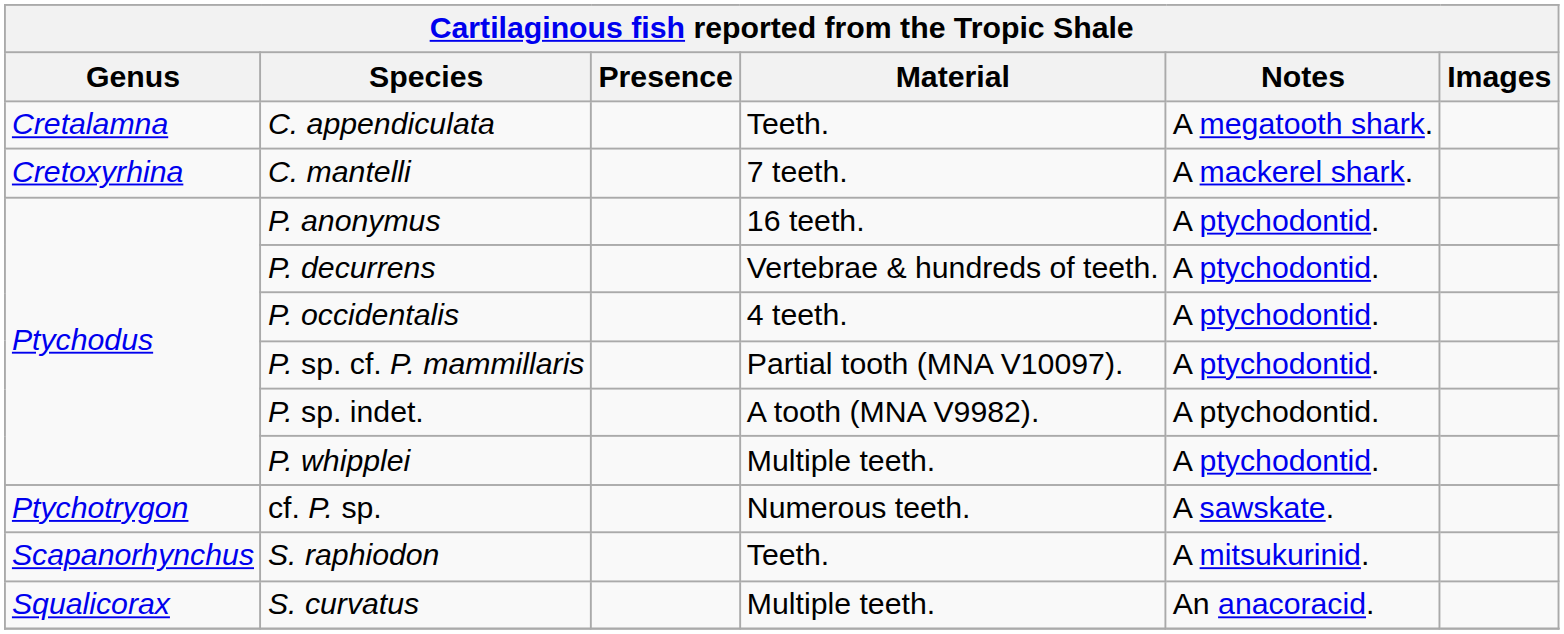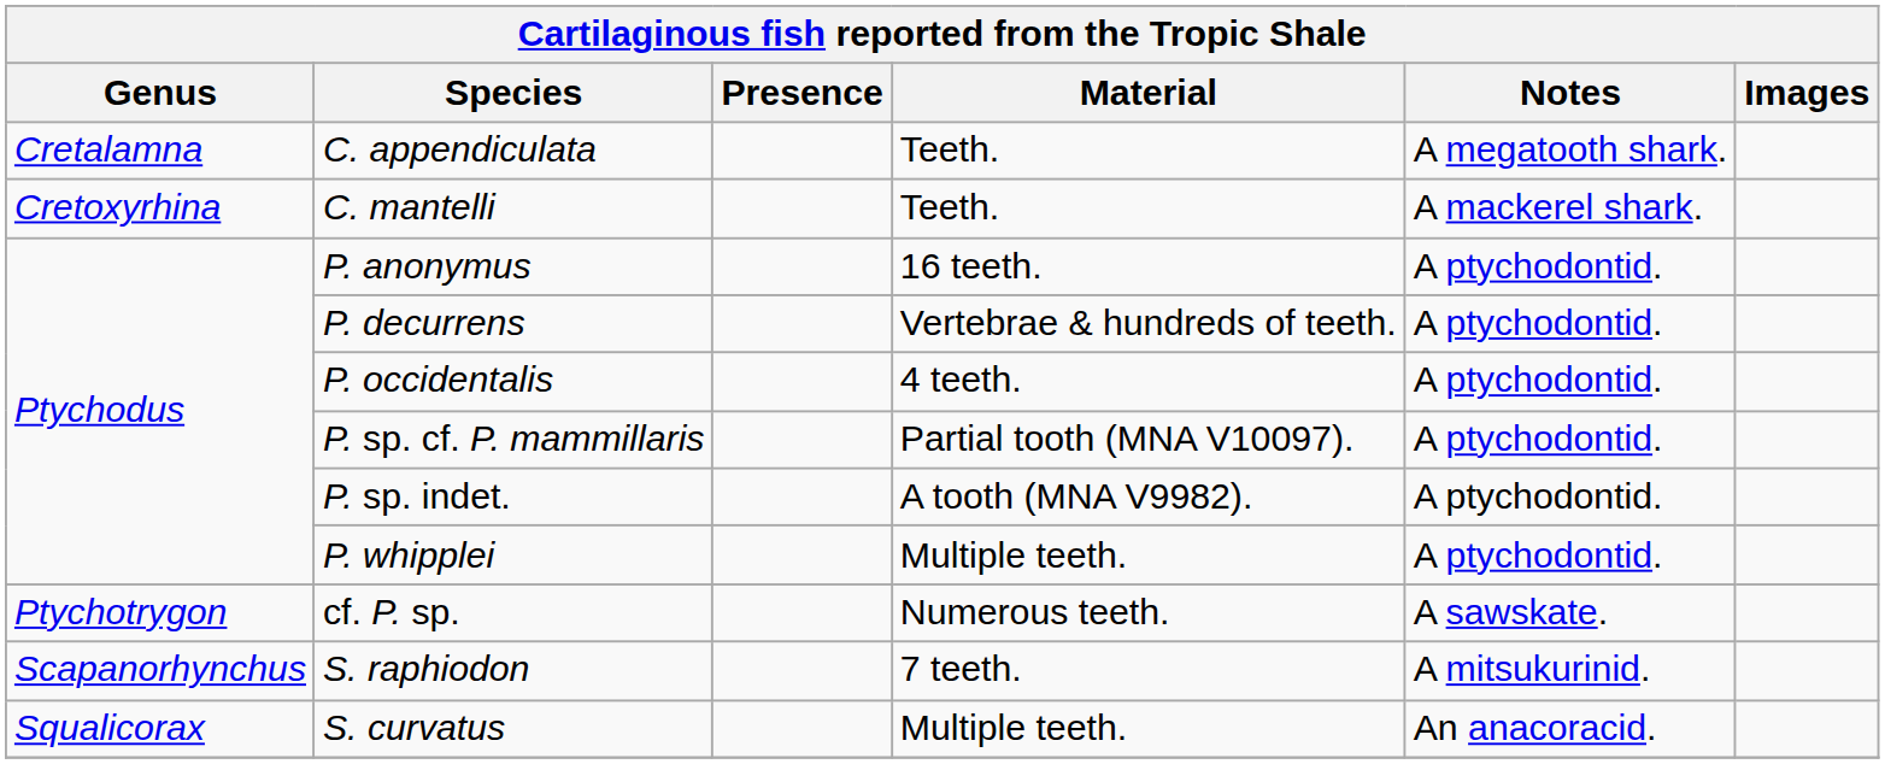 <table class="wikitable" align="center">
 <tr>
 <th colspan="6" align="center"><strong><a href='#'>Cartilaginous fish</a> reported from the Tropic Shale</strong></th>
 </tr>
 <tr>
 <th>Genus</th>
 <th>Species</th>
 <th>Presence</th>
 <th><strong>Material</strong></th>
 <th>Notes</th>
 <th>Images</th>
 </tr>
 <tr>
 <td><em><a href='#'>Cretalamna</a></em></td>
 <td><em>C. appendiculata</em></td>
 <td></td>
 <td>Teeth.</td>
 <td>A <a href='#'>megatooth shark</a>.</td>
 <td></td>
 </tr>
 <tr>
 <td><em><a href='#'>Cretoxyrhina</a></em></td>
 <td><em>C. mantelli</em></td>
 <td></td>
-<td>7 teeth.</td>
+<td>Teeth.</td>
 <td>A <a href='#'>mackerel shark</a>.</td>
 <td></td>
 </tr>
 <tr>
 <td rowspan="6"><em><a href='#'>Ptychodus</a></em></td>
 <td><em>P. anonymus</em></td>
 <td></td>
 <td>16 teeth.</td>
 <td>A <a href='#'>ptychodontid</a>.</td>
 <td></td>
 </tr>
 <tr>
 <td><em>P. decurrens</em></td>
 <td></td>
 <td>Vertebrae & hundreds of teeth.</td>
 <td>A <a href='#'>ptychodontid</a>.</td>
 <td></td>
 </tr>
 <tr>
 <td><em>P. occidentalis</em></td>
 <td></td>
 <td>4 teeth.</td>
 <td>A <a href='#'>ptychodontid</a>.</td>
 <td></td>
 </tr>
 <tr>
 <td><em>P.</em> sp. cf. <em>P. mammillaris</em></td>
 <td></td>
 <td>Partial tooth (MNA V10097).</td>
 <td>A <a href='#'>ptychodontid</a>.</td>
 <td></td>
 </tr>
 <tr>
 <td><em>P.</em> sp. indet.</td>
 <td></td>
 <td>A tooth (MNA V9982).</td>
 <td>A ptychodontid.</td>
 <td></td>
 </tr>
 <tr>
 <td><em>P. whipplei</em></td>
 <td></td>
 <td>Multiple teeth.</td>
 <td>A <a href='#'>ptychodontid</a>.</td>
 <td></td>
 </tr>
 <tr>
 <td><em><a href='#'>Ptychotrygon</a></em></td>
 <td>cf. <em>P.</em> sp.</td>
 <td></td>
 <td>Numerous teeth.</td>
 <td>A <a href='#'>sawskate</a>.</td>
 <td></td>
 </tr>
 <tr>
 <td><em><a href='#'>Scapanorhynchus</a></em></td>
 <td><em>S. raphiodon</em></td>
 <td></td>
-<td>Teeth.</td>
+<td>7 teeth.</td>
 <td>A <a href='#'>mitsukurinid</a>.</td>
 <td></td>
 </tr>
 <tr>
 <td><em><a href='#'>Squalicorax</a></em></td>
 <td><em>S. curvatus</em></td>
 <td></td>
 <td>Multiple teeth.</td>
 <td>An <a href='#'>anacoracid</a>.</td>
 <td></td>
 </tr>
 <tr>
 </tr>
 </table>
